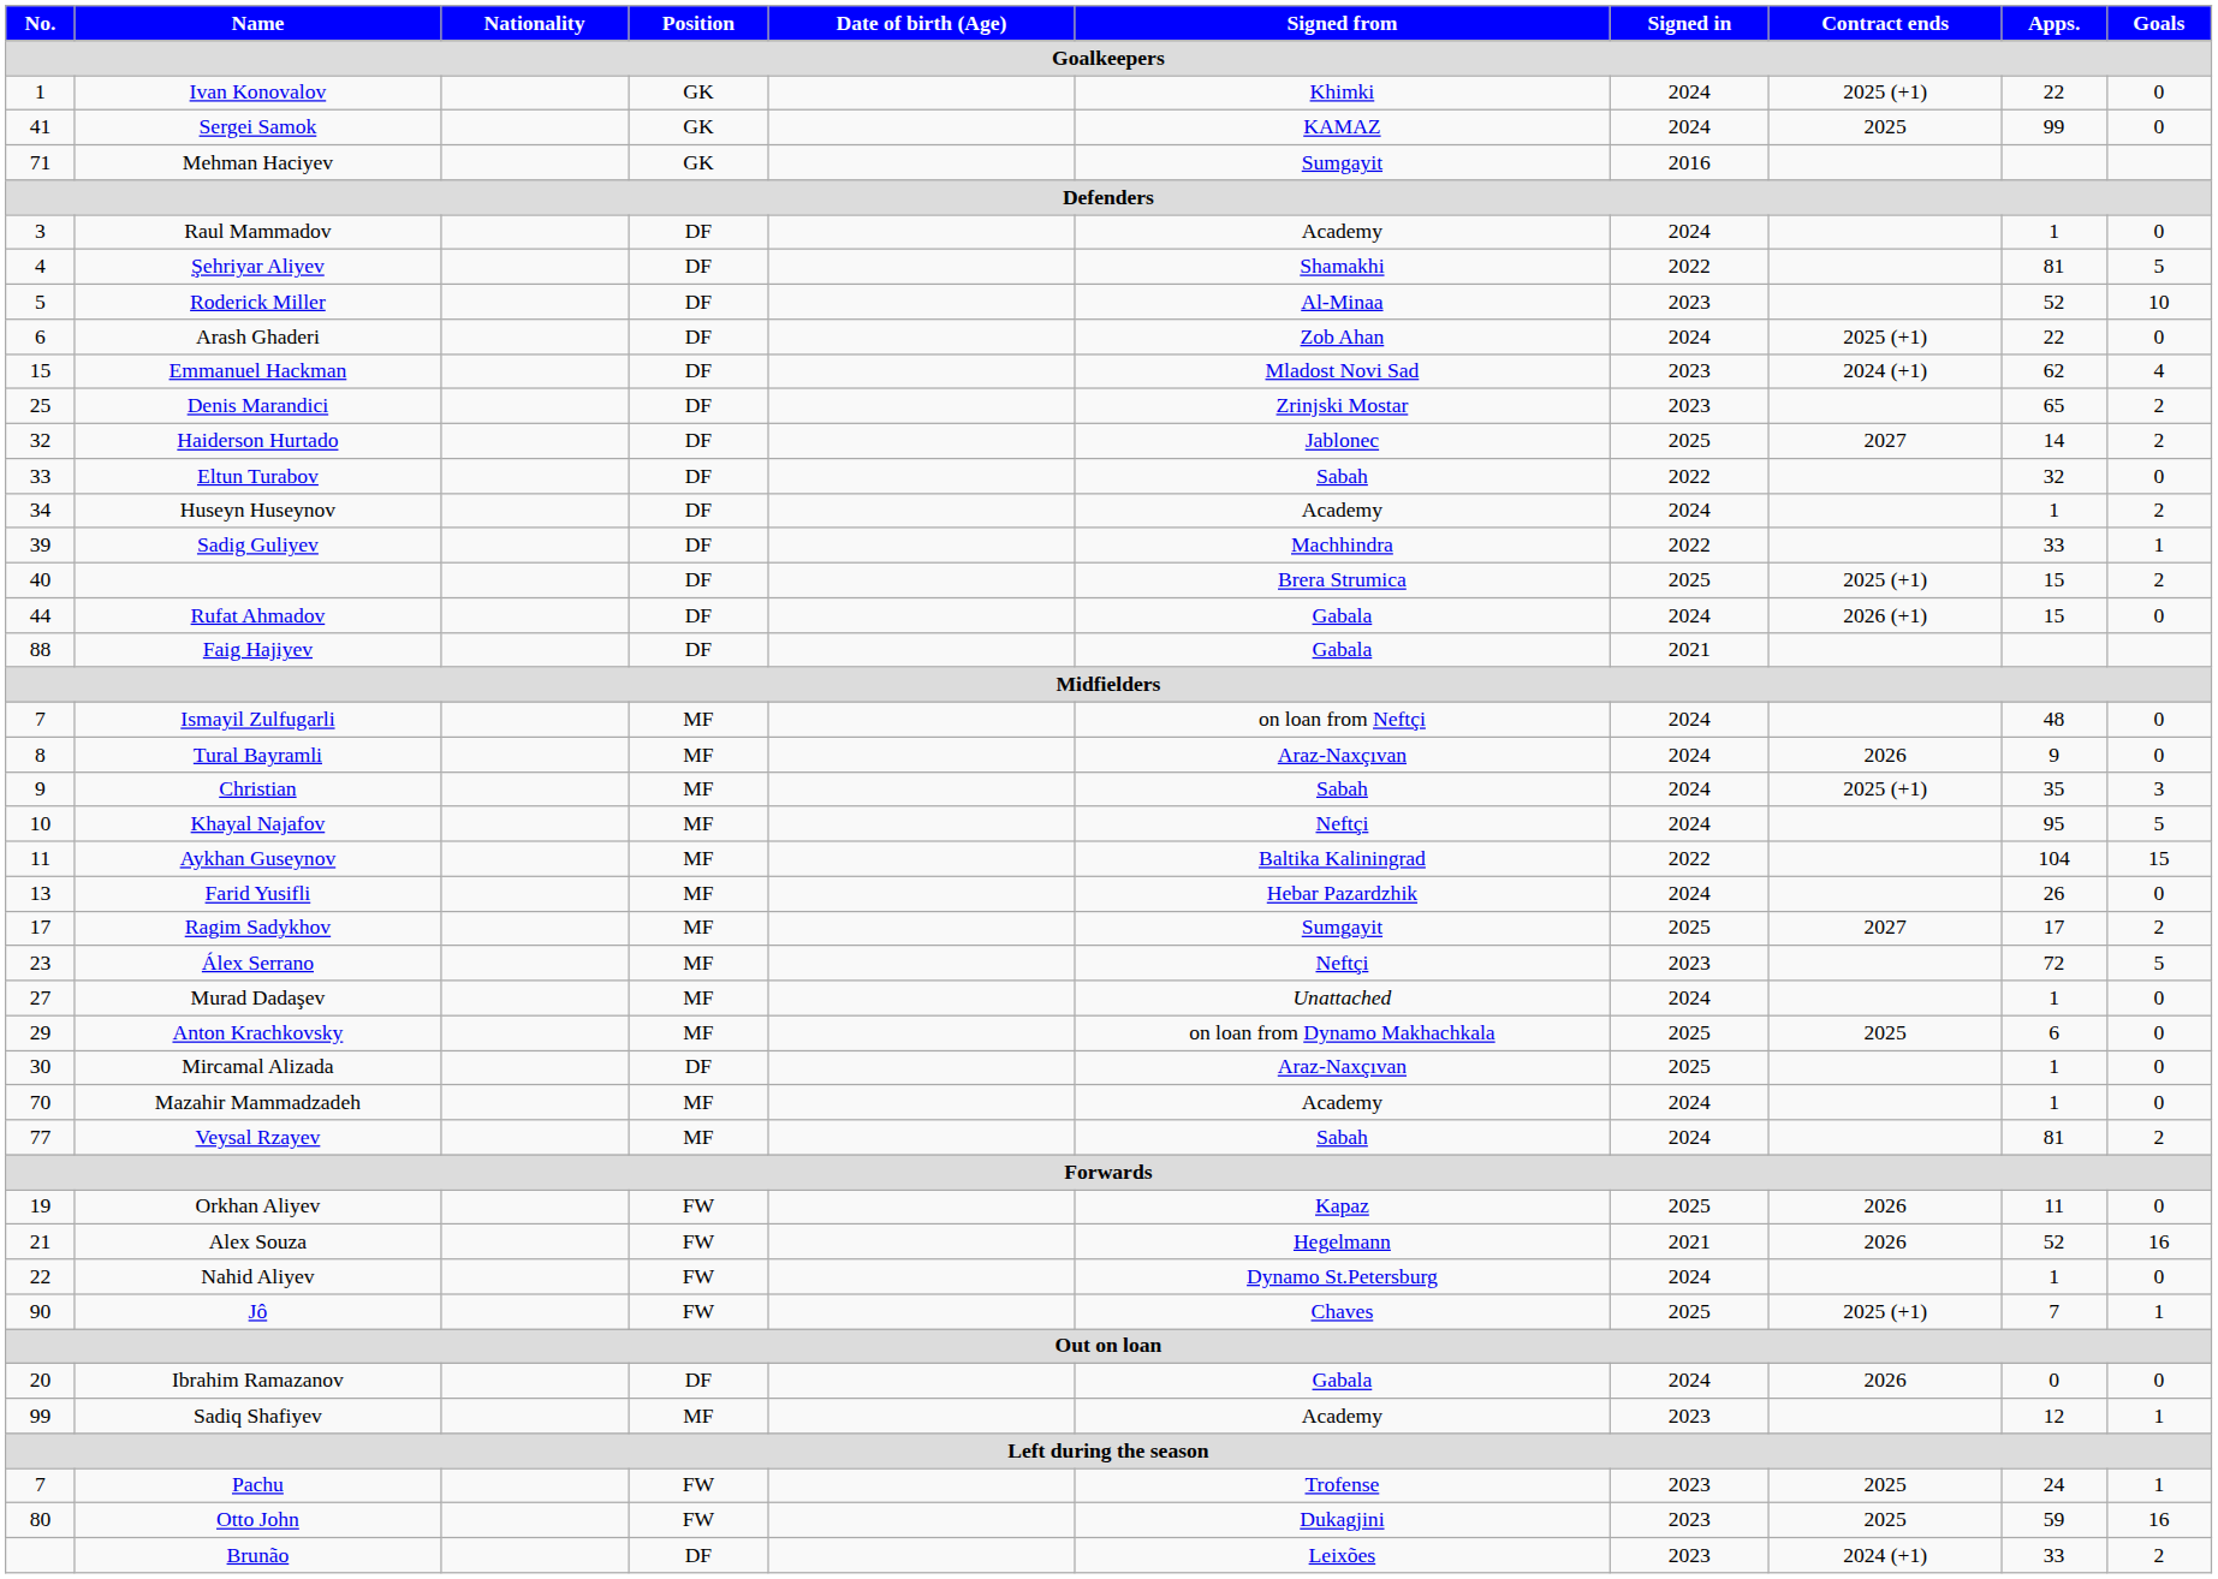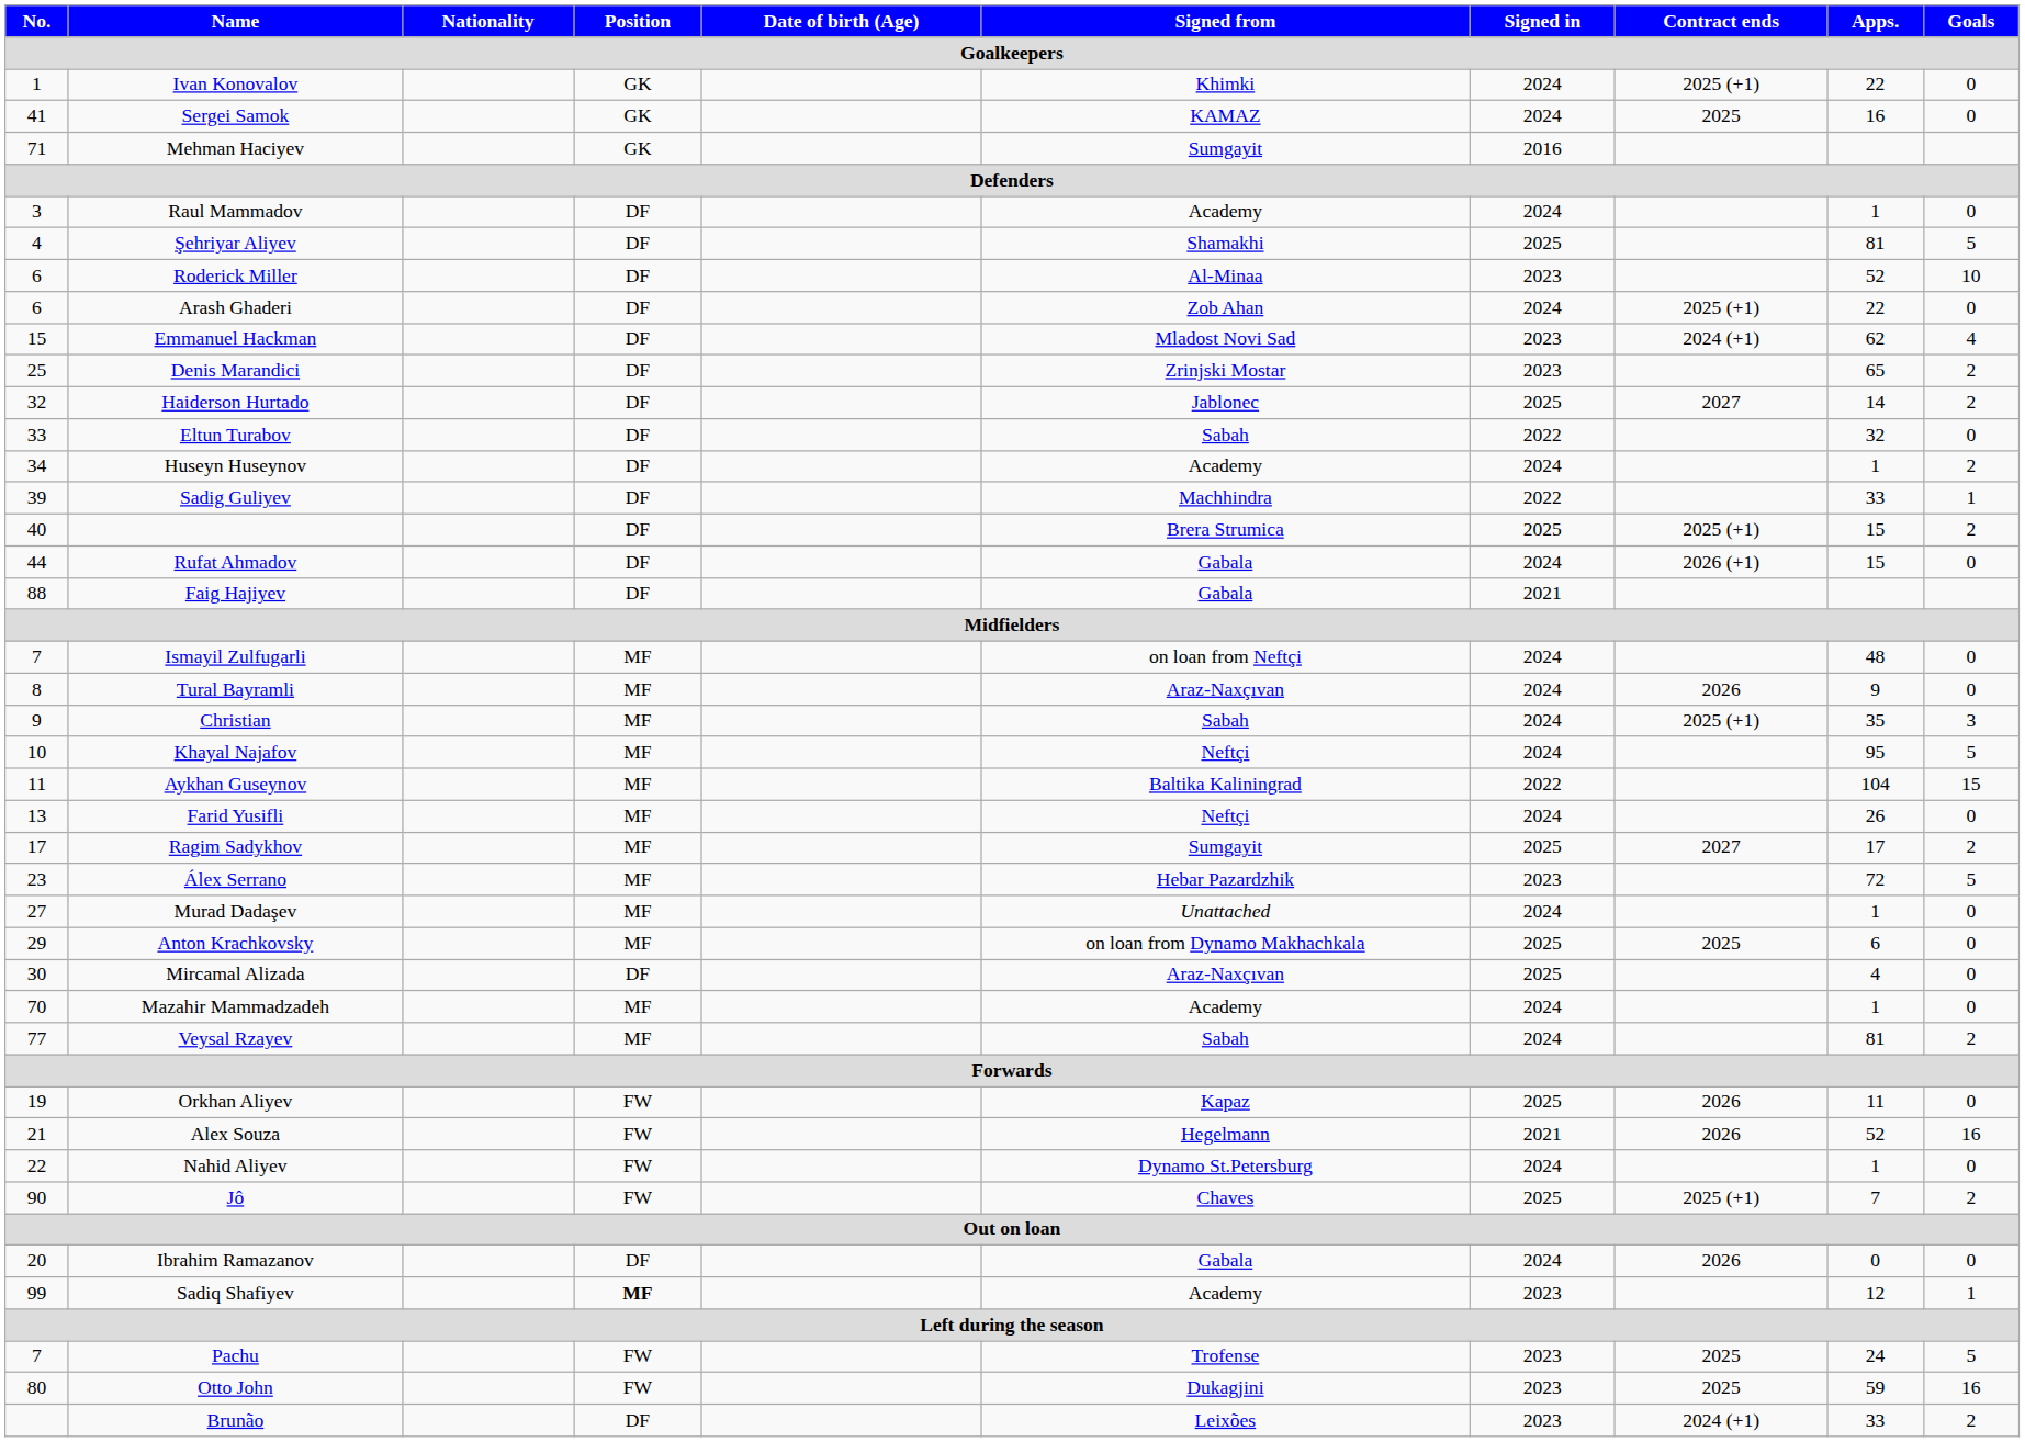 <table class="wikitable"  style="text-align:center; font-size:90%; width:95%;">
 <tr>
 <th style="background:#0000ff; color:#FFFFFF; text-align:center;">No.</th>
 <th style="background:#0000ff; color:#FFFFFF; text-align:center;">Name</th>
 <th style="background:#0000ff; color:#FFFFFF; text-align:center;">Nationality</th>
 <th style="background:#0000ff; color:#FFFFFF; text-align:center;">Position</th>
 <th style="background:#0000ff; color:#FFFFFF; text-align:center;">Date of birth (Age)</th>
 <th style="background:#0000ff; color:#FFFFFF; text-align:center;">Signed from</th>
 <th style="background:#0000ff; color:#FFFFFF; text-align:center;">Signed in</th>
 <th style="background:#0000ff; color:#FFFFFF; text-align:center;">Contract ends</th>
 <th style="background:#0000ff; color:#FFFFFF; text-align:center;">Apps.</th>
 <th style="background:#0000ff; color:#FFFFFF; text-align:center;">Goals</th>
 </tr>
 <tr>
 <th colspan="11"  style="background:#dcdcdc; text-align:center;">Goalkeepers</th>
 </tr>
 <tr>
 <td>1</td>
 <td><a href='#'>Ivan Konovalov</a></td>
 <td></td>
 <td>GK</td>
 <td></td>
 <td><a href='#'>Khimki</a></td>
 <td>2024</td>
 <td>2025 (+1)</td>
 <td>22</td>
 <td>0</td>
 </tr>
 <tr>
 <td>41</td>
 <td><a href='#'>Sergei Samok</a></td>
 <td></td>
 <td>GK</td>
 <td></td>
 <td><a href='#'>KAMAZ</a></td>
 <td>2024</td>
 <td>2025</td>
-<td>99</td>
+<td>16</td>
 <td>0</td>
 </tr>
 <tr>
 <td>71</td>
 <td>Mehman Haciyev</td>
 <td></td>
 <td>GK</td>
 <td></td>
 <td><a href='#'>Sumgayit</a></td>
 <td>2016</td>
 <td></td>
 <td></td>
 <td></td>
 </tr>
 <tr>
 <th colspan="11"  style="background:#dcdcdc; text-align:center;">Defenders</th>
 </tr>
 <tr>
 <td>3</td>
 <td>Raul Mammadov</td>
 <td></td>
 <td>DF</td>
 <td></td>
 <td>Academy</td>
 <td>2024</td>
 <td></td>
 <td>1</td>
 <td>0</td>
 </tr>
 <tr>
 <td>4</td>
 <td><a href='#'>Şehriyar Aliyev</a></td>
 <td></td>
 <td>DF</td>
 <td></td>
 <td><a href='#'>Shamakhi</a></td>
-<td>2022</td>
+<td>2025</td>
 <td></td>
 <td>81</td>
 <td>5</td>
 </tr>
 <tr>
-<td>5</td>
+<td>6</td>
 <td><a href='#'>Roderick Miller</a></td>
 <td></td>
 <td>DF</td>
 <td></td>
 <td><a href='#'>Al-Minaa</a></td>
 <td>2023</td>
 <td></td>
 <td>52</td>
 <td>10</td>
 </tr>
 <tr>
 <td>6</td>
 <td>Arash Ghaderi</td>
 <td></td>
 <td>DF</td>
 <td></td>
 <td><a href='#'>Zob Ahan</a></td>
 <td>2024</td>
 <td>2025 (+1)</td>
 <td>22</td>
 <td>0</td>
 </tr>
 <tr>
 <td>15</td>
 <td><a href='#'>Emmanuel Hackman</a></td>
 <td></td>
 <td>DF</td>
 <td></td>
 <td><a href='#'>Mladost Novi Sad</a></td>
 <td>2023</td>
 <td>2024 (+1)</td>
 <td>62</td>
 <td>4</td>
 </tr>
 <tr>
 <td>25</td>
 <td><a href='#'>Denis Marandici</a></td>
 <td></td>
 <td>DF</td>
 <td></td>
 <td><a href='#'>Zrinjski Mostar</a></td>
 <td>2023</td>
 <td></td>
 <td>65</td>
 <td>2</td>
 </tr>
 <tr>
 <td>32</td>
 <td><a href='#'>Haiderson Hurtado</a></td>
 <td></td>
 <td>DF</td>
 <td></td>
 <td><a href='#'>Jablonec</a></td>
 <td>2025</td>
 <td>2027</td>
 <td>14</td>
 <td>2</td>
 </tr>
 <tr>
 <td>33</td>
 <td><a href='#'>Eltun Turabov</a></td>
 <td></td>
 <td>DF</td>
 <td></td>
 <td><a href='#'>Sabah</a></td>
 <td>2022</td>
 <td></td>
 <td>32</td>
 <td>0</td>
 </tr>
 <tr>
 <td>34</td>
 <td>Huseyn Huseynov</td>
 <td></td>
 <td>DF</td>
 <td></td>
 <td>Academy</td>
 <td>2024</td>
 <td></td>
 <td>1</td>
 <td>2</td>
 </tr>
 <tr>
 <td>39</td>
 <td><a href='#'>Sadig Guliyev</a></td>
 <td></td>
 <td>DF</td>
 <td></td>
 <td><a href='#'>Machhindra</a></td>
 <td>2022</td>
 <td></td>
 <td>33</td>
 <td>1</td>
 </tr>
 <tr>
 <td>40</td>
 <td></td>
 <td></td>
 <td>DF</td>
 <td></td>
 <td><a href='#'>Brera Strumica</a></td>
 <td>2025</td>
 <td>2025 (+1)</td>
 <td>15</td>
 <td>2</td>
 </tr>
 <tr>
 <td>44</td>
 <td><a href='#'>Rufat Ahmadov</a></td>
 <td></td>
 <td>DF</td>
 <td></td>
 <td><a href='#'>Gabala</a></td>
 <td>2024</td>
 <td>2026 (+1)</td>
 <td>15</td>
 <td>0</td>
 </tr>
 <tr>
 <td>88</td>
 <td><a href='#'>Faig Hajiyev</a></td>
 <td></td>
 <td>DF</td>
 <td></td>
 <td><a href='#'>Gabala</a></td>
 <td>2021</td>
 <td></td>
 <td></td>
 <td></td>
 </tr>
 <tr>
 <th colspan="11"  style="background:#dcdcdc; text-align:center;">Midfielders</th>
 </tr>
 <tr>
 <td>7</td>
 <td><a href='#'>Ismayil Zulfugarli</a></td>
 <td></td>
 <td>MF</td>
 <td></td>
 <td>on loan from <a href='#'>Neftçi</a></td>
 <td>2024</td>
 <td></td>
 <td>48</td>
 <td>0</td>
 </tr>
 <tr>
 <td>8</td>
 <td><a href='#'>Tural Bayramli</a></td>
 <td></td>
 <td>MF</td>
 <td></td>
 <td><a href='#'>Araz-Naxçıvan</a></td>
 <td>2024</td>
 <td>2026</td>
 <td>9</td>
 <td>0</td>
 </tr>
 <tr>
 <td>9</td>
 <td><a href='#'>Christian</a></td>
 <td></td>
 <td>MF</td>
 <td></td>
 <td><a href='#'>Sabah</a></td>
 <td>2024</td>
 <td>2025 (+1)</td>
 <td>35</td>
 <td>3</td>
 </tr>
 <tr>
 <td>10</td>
 <td><a href='#'>Khayal Najafov</a></td>
 <td></td>
 <td>MF</td>
 <td></td>
 <td><a href='#'>Neftçi</a></td>
 <td>2024</td>
 <td></td>
 <td>95</td>
 <td>5</td>
 </tr>
 <tr>
 <td>11</td>
 <td><a href='#'>Aykhan Guseynov</a></td>
 <td></td>
 <td>MF</td>
 <td></td>
 <td><a href='#'>Baltika Kaliningrad</a></td>
 <td>2022</td>
 <td></td>
 <td>104</td>
 <td>15</td>
 </tr>
 <tr>
 <td>13</td>
 <td><a href='#'>Farid Yusifli</a></td>
 <td></td>
 <td>MF</td>
 <td></td>
-<td><a href='#'>Hebar Pazardzhik</a></td>
+<td><a href='#'>Neftçi</a></td>
 <td>2024</td>
 <td></td>
 <td>26</td>
 <td>0</td>
 </tr>
 <tr>
 <td>17</td>
 <td><a href='#'>Ragim Sadykhov</a></td>
 <td></td>
 <td>MF</td>
 <td></td>
 <td><a href='#'>Sumgayit</a></td>
 <td>2025</td>
 <td>2027</td>
 <td>17</td>
 <td>2</td>
 </tr>
 <tr>
 <td>23</td>
 <td><a href='#'>Álex Serrano</a></td>
 <td></td>
 <td>MF</td>
 <td></td>
-<td><a href='#'>Neftçi</a></td>
+<td><a href='#'>Hebar Pazardzhik</a></td>
 <td>2023</td>
 <td></td>
 <td>72</td>
 <td>5</td>
 </tr>
 <tr>
 <td>27</td>
 <td>Murad Dadaşev</td>
 <td></td>
 <td>MF</td>
 <td></td>
 <td><em>Unattached</em></td>
 <td>2024</td>
 <td></td>
 <td>1</td>
 <td>0</td>
 </tr>
 <tr>
 <td>29</td>
 <td><a href='#'>Anton Krachkovsky</a></td>
 <td></td>
 <td>MF</td>
 <td></td>
 <td>on loan from <a href='#'>Dynamo Makhachkala</a></td>
 <td>2025</td>
 <td>2025</td>
 <td>6</td>
 <td>0</td>
 </tr>
 <tr>
 <td>30</td>
 <td>Mircamal Alizada</td>
 <td></td>
 <td>DF</td>
 <td></td>
 <td><a href='#'>Araz-Naxçıvan</a></td>
 <td>2025</td>
 <td></td>
-<td>1</td>
+<td>4</td>
 <td>0</td>
 </tr>
 <tr>
 <td>70</td>
 <td>Mazahir Mammadzadeh</td>
 <td></td>
 <td>MF</td>
 <td></td>
 <td>Academy</td>
 <td>2024</td>
 <td></td>
 <td>1</td>
 <td>0</td>
 </tr>
 <tr>
 <td>77</td>
 <td><a href='#'>Veysal Rzayev</a></td>
 <td></td>
 <td>MF</td>
 <td></td>
 <td><a href='#'>Sabah</a></td>
 <td>2024</td>
 <td></td>
 <td>81</td>
 <td>2</td>
 </tr>
 <tr>
 <th colspan="11"  style="background:#dcdcdc; text-align:center;">Forwards</th>
 </tr>
 <tr>
 <td>19</td>
 <td>Orkhan Aliyev</td>
 <td></td>
 <td>FW</td>
 <td></td>
 <td><a href='#'>Kapaz</a></td>
 <td>2025</td>
 <td>2026</td>
 <td>11</td>
 <td>0</td>
 </tr>
 <tr>
 <td>21</td>
 <td>Alex Souza</td>
 <td></td>
 <td>FW</td>
 <td></td>
 <td><a href='#'>Hegelmann</a></td>
 <td>2021</td>
 <td>2026</td>
 <td>52</td>
 <td>16</td>
 </tr>
 <tr>
 <td>22</td>
 <td>Nahid Aliyev</td>
 <td></td>
 <td>FW</td>
 <td></td>
 <td><a href='#'>Dynamo St.Petersburg</a></td>
 <td>2024</td>
 <td></td>
 <td>1</td>
 <td>0</td>
 </tr>
 <tr>
 <td>90</td>
 <td><a href='#'>Jô</a></td>
 <td></td>
 <td>FW</td>
 <td></td>
 <td><a href='#'>Chaves</a></td>
 <td>2025</td>
 <td>2025 (+1)</td>
 <td>7</td>
-<td>1</td>
+<td>2</td>
 </tr>
 <tr>
 <th colspan="11"  style="background:#dcdcdc; text-align:center;">Out on loan</th>
 </tr>
 <tr>
 <td>20</td>
 <td>Ibrahim Ramazanov</td>
 <td></td>
 <td>DF</td>
 <td></td>
 <td><a href='#'>Gabala</a></td>
 <td>2024</td>
 <td>2026</td>
 <td>0</td>
 <td>0</td>
 </tr>
 <tr>
 <td>99</td>
 <td>Sadiq Shafiyev</td>
 <td></td>
-<td>MF</td>
+<td><strong>MF</strong></td>
 <td></td>
 <td>Academy</td>
 <td>2023</td>
 <td></td>
 <td>12</td>
 <td>1</td>
 </tr>
 <tr>
 <th colspan="11"  style="background:#dcdcdc; text-align:center;">Left during the season</th>
 </tr>
 <tr>
 <td>7</td>
 <td><a href='#'>Pachu</a></td>
 <td></td>
 <td>FW</td>
 <td></td>
 <td><a href='#'>Trofense</a></td>
 <td>2023</td>
 <td>2025</td>
 <td>24</td>
-<td>1</td>
+<td>5</td>
 </tr>
 <tr>
 <td>80</td>
 <td><a href='#'>Otto John</a></td>
 <td></td>
 <td>FW</td>
 <td></td>
 <td><a href='#'>Dukagjini</a></td>
 <td>2023</td>
 <td>2025</td>
 <td>59</td>
 <td>16</td>
 </tr>
 <tr>
 <td></td>
 <td><a href='#'>Brunão</a></td>
 <td></td>
 <td>DF</td>
 <td></td>
 <td><a href='#'>Leixões</a></td>
 <td>2023</td>
 <td>2024 (+1)</td>
 <td>33</td>
 <td>2</td>
 </tr>
 </table>
